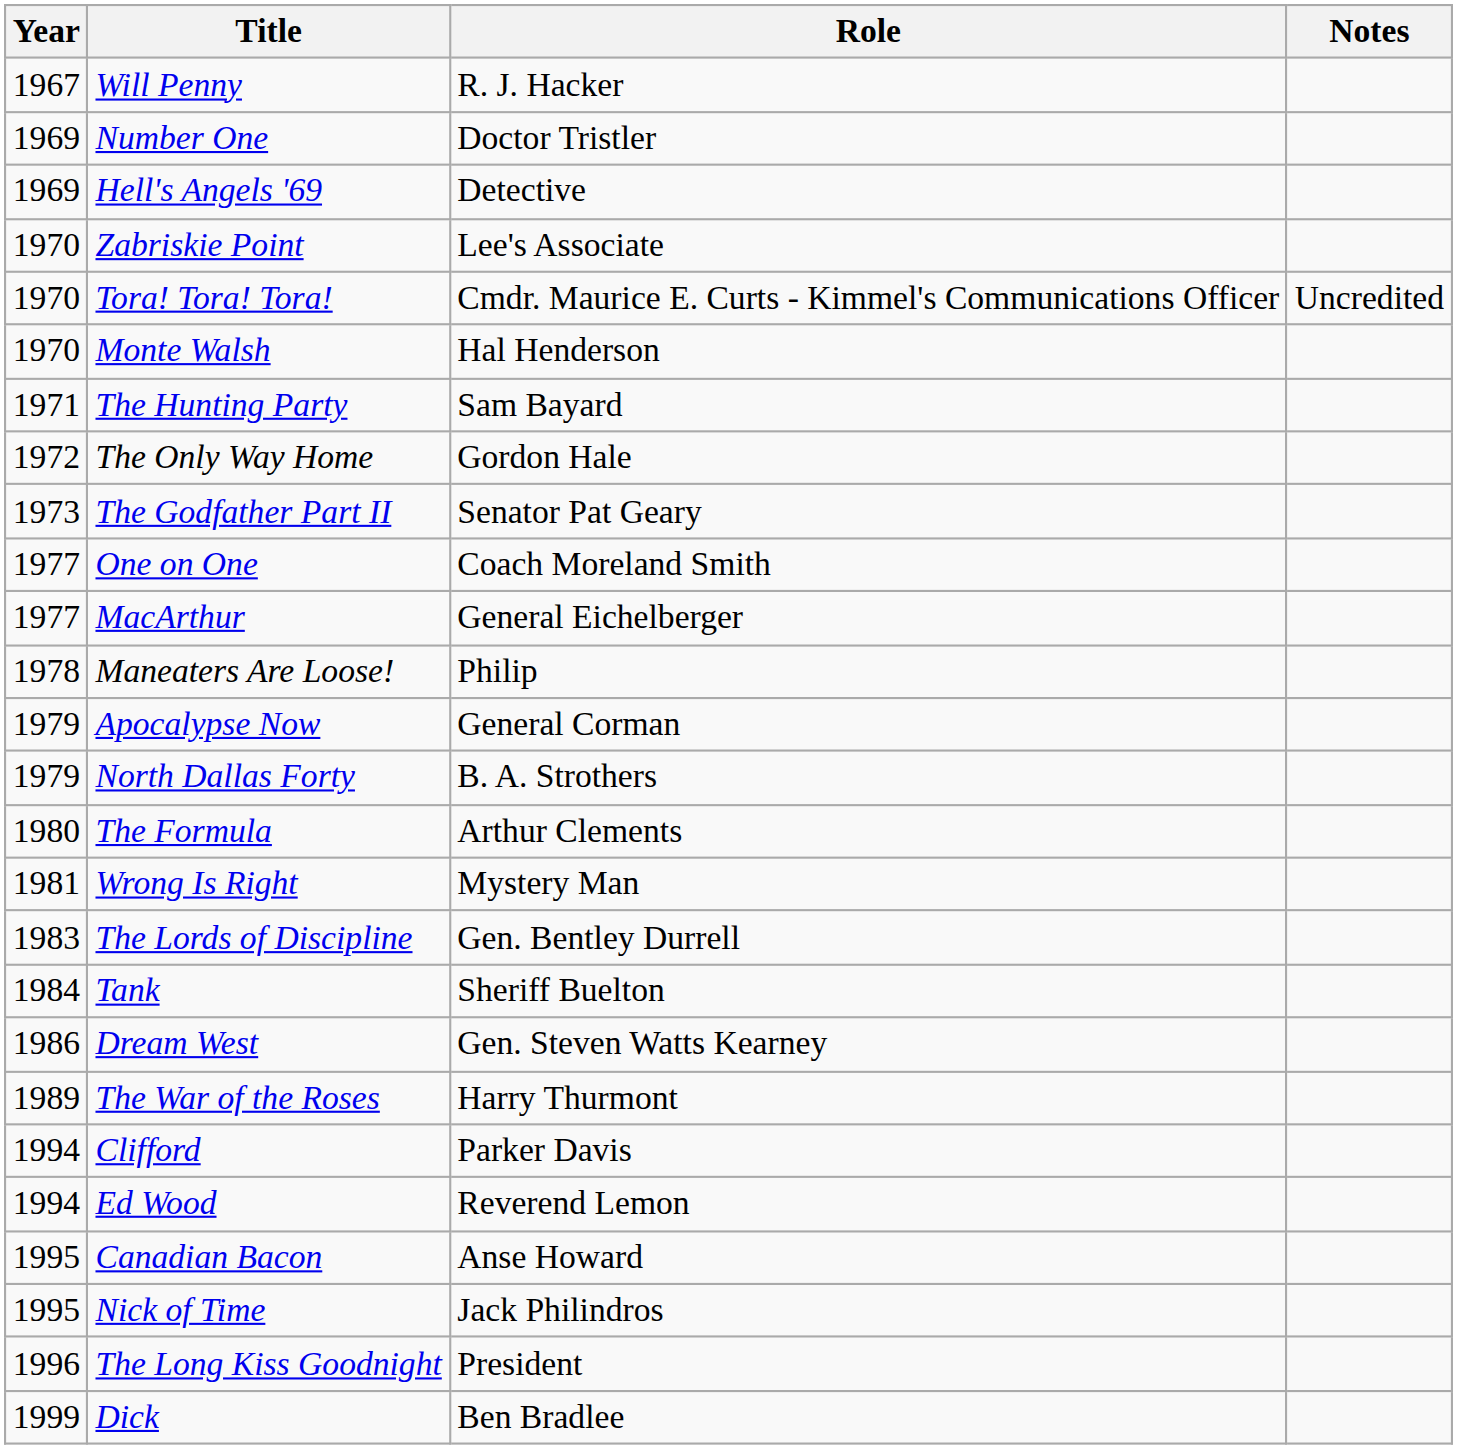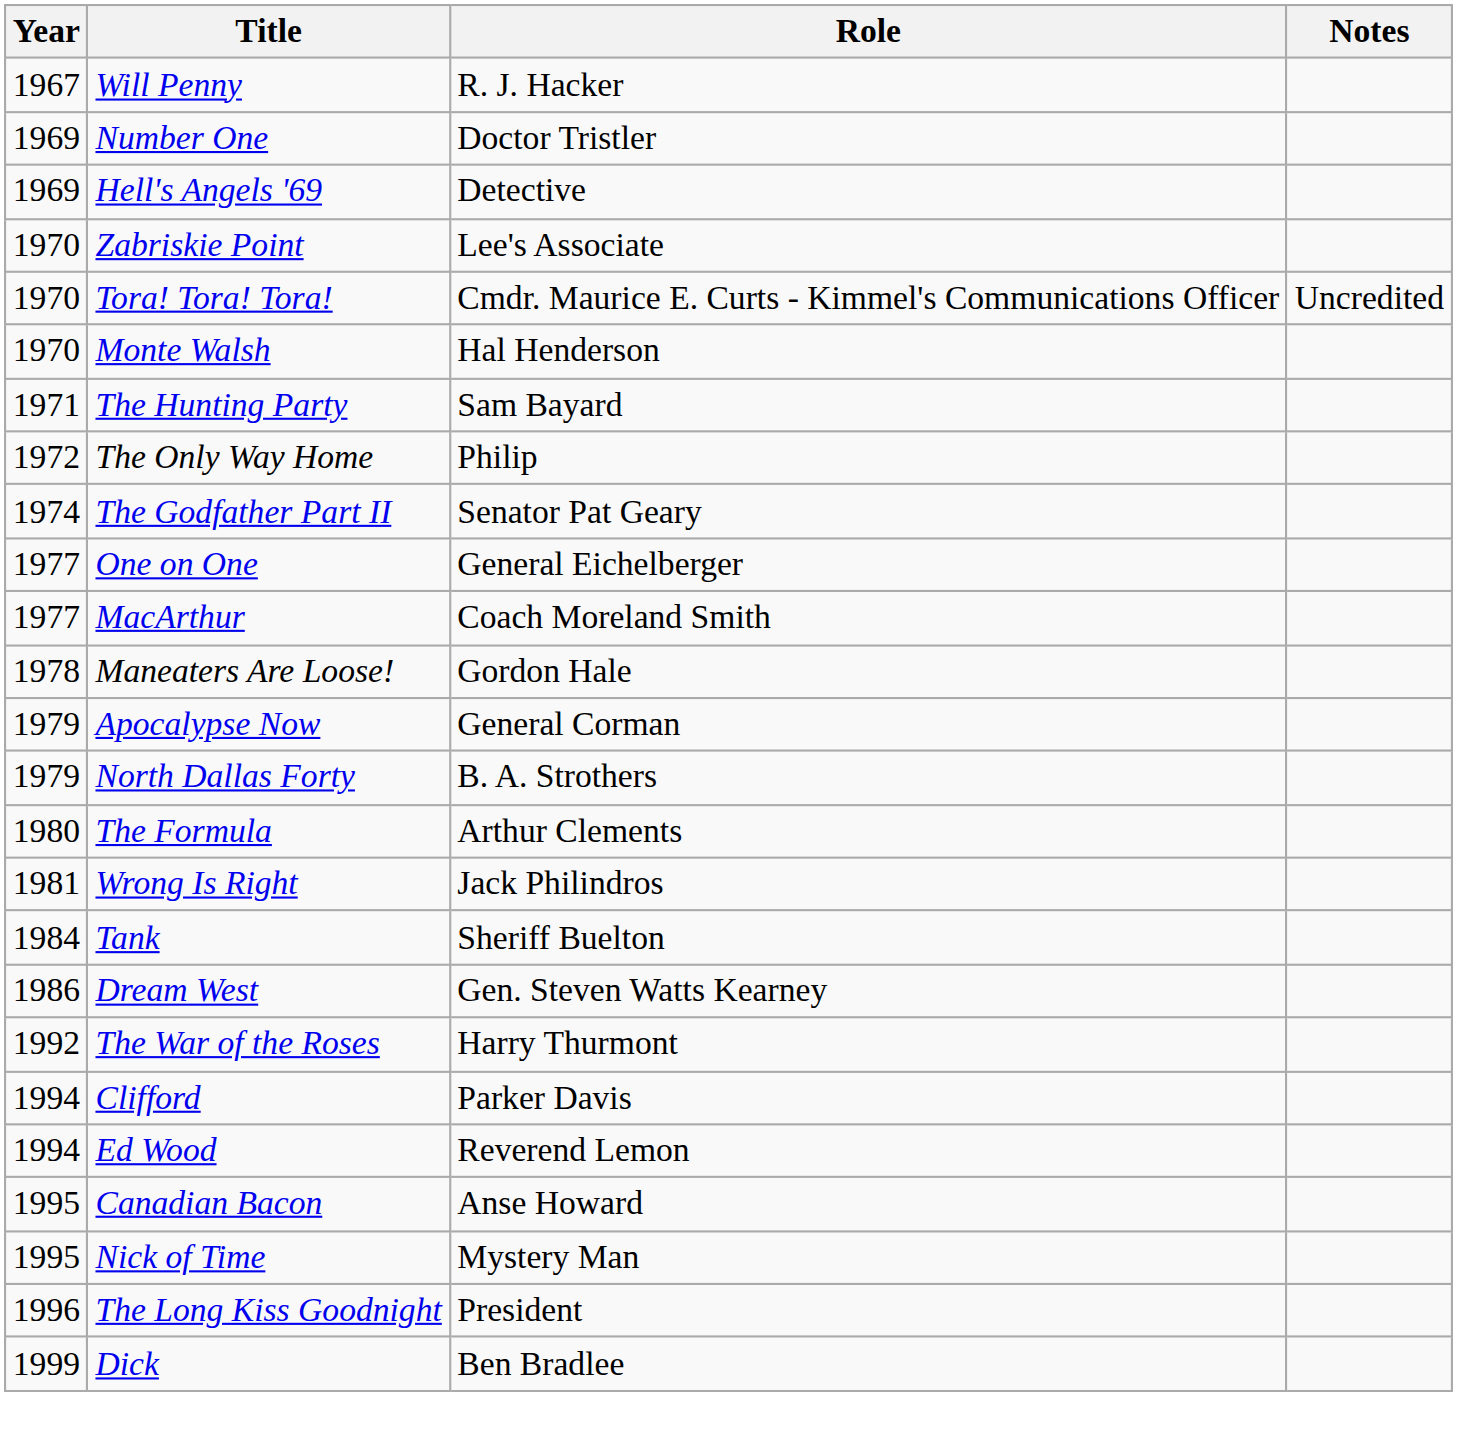 <table class="wikitable">
 <tr>
 <th>Year</th>
 <th>Title</th>
 <th>Role</th>
 <th>Notes</th>
 </tr>
 <tr>
 <td>1967</td>
 <td><em><a href='#'>Will Penny</a></em></td>
 <td>R. J. Hacker</td>
 <td></td>
 </tr>
 <tr>
 <td>1969</td>
 <td><em><a href='#'>Number One</a></em></td>
 <td>Doctor Tristler</td>
 <td></td>
 </tr>
 <tr>
 <td>1969</td>
 <td><em><a href='#'>Hell's Angels '69</a></em></td>
 <td>Detective</td>
 <td></td>
 </tr>
 <tr>
 <td>1970</td>
 <td><em><a href='#'>Zabriskie Point</a></em></td>
 <td>Lee's Associate</td>
 <td></td>
 </tr>
 <tr>
 <td>1970</td>
 <td><em><a href='#'>Tora! Tora! Tora!</a></em></td>
 <td>Cmdr. Maurice E. Curts - Kimmel's Communications Officer</td>
 <td>Uncredited</td>
 </tr>
 <tr>
 <td>1970</td>
 <td><em><a href='#'>Monte Walsh</a></em></td>
 <td>Hal Henderson</td>
 <td></td>
 </tr>
 <tr>
 <td>1971</td>
 <td><em><a href='#'>The Hunting Party</a></em></td>
 <td>Sam Bayard</td>
 <td></td>
 </tr>
 <tr>
 <td>1972</td>
 <td><em>The Only Way Home</em></td>
-<td>Gordon Hale</td>
+<td>Philip</td>
 <td></td>
 </tr>
 <tr>
-<td>1973</td>
+<td>1974</td>
 <td><em><a href='#'>The Godfather Part II</a></em></td>
 <td>Senator Pat Geary</td>
 <td></td>
 </tr>
 <tr>
 <td>1977</td>
 <td><em><a href='#'>One on One</a></em></td>
-<td>Coach Moreland Smith</td>
+<td>General Eichelberger</td>
 <td></td>
 </tr>
 <tr>
 <td>1977</td>
 <td><em><a href='#'>MacArthur</a></em></td>
-<td>General Eichelberger</td>
+<td>Coach Moreland Smith</td>
 <td></td>
 </tr>
 <tr>
 <td>1978</td>
 <td><em>Maneaters Are Loose!</em></td>
-<td>Philip</td>
+<td>Gordon Hale</td>
 <td></td>
 </tr>
 <tr>
 <td>1979</td>
 <td><em><a href='#'>Apocalypse Now</a></em></td>
 <td>General Corman</td>
 <td></td>
 </tr>
 <tr>
 <td>1979</td>
 <td><em><a href='#'>North Dallas Forty</a></em></td>
 <td>B. A. Strothers</td>
 <td></td>
 </tr>
 <tr>
 <td>1980</td>
 <td><em><a href='#'>The Formula</a></em></td>
 <td>Arthur Clements</td>
 <td></td>
 </tr>
 <tr>
 <td>1981</td>
 <td><em><a href='#'>Wrong Is Right</a></em></td>
-<td>Mystery Man</td>
-<td></td>
-</tr>
-<tr>
-<td>1983</td>
-<td><em><a href='#'>The Lords of Discipline</a></em></td>
-<td>Gen. Bentley Durrell</td>
+<td>Jack Philindros</td>
 <td></td>
 </tr>
 <tr>
 <td>1984</td>
 <td><em><a href='#'>Tank</a></em></td>
 <td>Sheriff Buelton</td>
 <td></td>
 </tr>
 <tr>
 <td>1986</td>
 <td><em><a href='#'>Dream West</a></em></td>
 <td>Gen. Steven Watts Kearney</td>
 <td></td>
 </tr>
 <tr>
-<td>1989</td>
+<td>1992</td>
 <td><em><a href='#'>The War of the Roses</a></em></td>
 <td>Harry Thurmont</td>
 <td></td>
 </tr>
 <tr>
 <td>1994</td>
 <td><em><a href='#'>Clifford</a></em></td>
 <td>Parker Davis</td>
 <td></td>
 </tr>
 <tr>
 <td>1994</td>
 <td><em><a href='#'>Ed Wood</a></em></td>
 <td>Reverend Lemon</td>
 <td></td>
 </tr>
 <tr>
 <td>1995</td>
 <td><em><a href='#'>Canadian Bacon</a></em></td>
 <td>Anse Howard</td>
 <td></td>
 </tr>
 <tr>
 <td>1995</td>
 <td><em><a href='#'>Nick of Time</a></em></td>
-<td>Jack Philindros</td>
+<td>Mystery Man</td>
 <td></td>
 </tr>
 <tr>
 <td>1996</td>
 <td><em><a href='#'>The Long Kiss Goodnight</a></em></td>
 <td>President</td>
 <td></td>
 </tr>
 <tr>
 <td>1999</td>
 <td><em><a href='#'>Dick</a></em></td>
 <td>Ben Bradlee</td>
 <td></td>
 </tr>
 </table>
